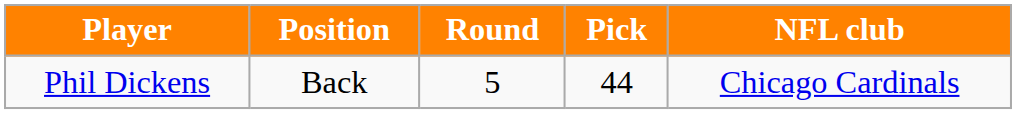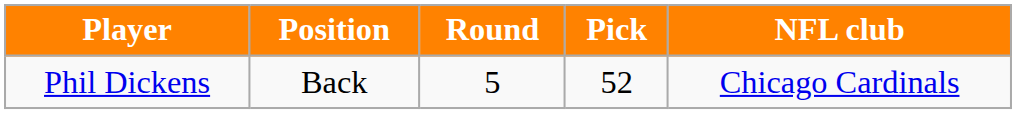 <table class="wikitable" width="80%">
 <tr align="center"  style="background:#FF8200;color:#FFFFFF;">
 <td><strong>Player</strong></td>
 <td><strong>Position</strong></td>
 <td><strong>Round</strong></td>
 <td><strong>Pick</strong></td>
 <td><strong>NFL club</strong></td>
 </tr>
 <tr align="center" bgcolor="">
 <td><a href='#'>Phil Dickens</a></td>
 <td>Back</td>
 <td>5</td>
-<td>44</td>
+<td>52</td>
 <td><a href='#'>Chicago Cardinals</a></td>
 </tr>
 </table>
